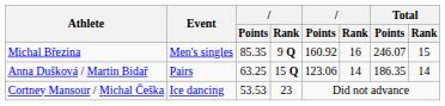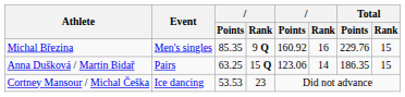 <table class="wikitable" style="font-size:90%">
 <tr>
 <th rowspan="2">Athlete</th>
 <th rowspan="2">Event</th>
 <th colspan="2"> / </th>
 <th colspan="2"> / </th>
 <th colspan="2">Total</th>
 </tr>
 <tr style="font-size:95%">
 <th>Points</th>
 <th>Rank</th>
 <th>Points</th>
 <th>Rank</th>
 <th>Points</th>
 <th>Rank</th>
 </tr>
 <tr align=center>
 <td align=left><a href='#'>Michal Březina</a></td>
 <td align=left><a href='#'>Men's singles</a></td>
 <td>85.35</td>
 <td>9 <strong>Q</strong></td>
 <td>160.92</td>
 <td>16</td>
-<td>246.07</td>
+<td>229.76</td>
 <td>15</td>
 </tr>
 <tr align=center>
 <td align=left><a href='#'>Anna Dušková</a> / <a href='#'>Martin Bidař</a></td>
 <td align=left><a href='#'>Pairs</a></td>
 <td>63.25</td>
 <td>15 <strong>Q</strong></td>
 <td>123.06</td>
 <td>14</td>
 <td>186.35</td>
-<td>14</td>
+<td>15</td>
 </tr>
 <tr align=center>
 <td align=left><a href='#'>Cortney Mansour</a> / <a href='#'>Michal Češka</a></td>
 <td align=left><a href='#'>Ice dancing</a></td>
 <td>53.53</td>
 <td>23</td>
 <td colspan=4>Did not advance</td>
 </tr>
 </table>
